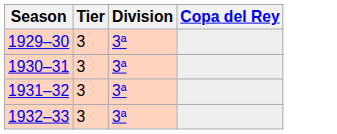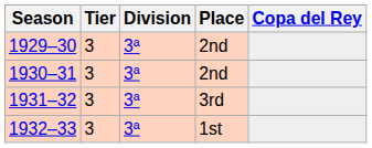 <table class="wikitable">
 <tr style="background:#f0f6fa;">
 <th>Season</th>
 <th>Tier</th>
 <th>Division</th>
+<th>Place</th>
 <th><a href='#'>Copa del Rey</a></th>
 </tr>
 <tr>
 <td style="background:#FFD3BD;"><a href='#'>1929–30</a></td>
 <td style="background:#FFD3BD;">3</td>
 <td style="background:#FFD3BD;"><a href='#'>3ª</a></td>
+<td style="background:#FFD3BD;">2nd</td>
 <th style="background:#efefef;"></th>
 </tr>
 <tr>
 <td style="background:#FFD3BD;"><a href='#'>1930–31</a></td>
 <td style="background:#FFD3BD;">3</td>
 <td style="background:#FFD3BD;"><a href='#'>3ª</a></td>
+<td style="background:#FFD3BD;">2nd</td>
 <th style="background:#efefef;"></th>
 </tr>
 <tr>
 <td style="background:#FFD3BD;"><a href='#'>1931–32</a></td>
 <td style="background:#FFD3BD;">3</td>
 <td style="background:#FFD3BD;"><a href='#'>3ª</a></td>
+<td style="background:#FFD3BD;">3rd</td>
 <th style="background:#efefef;"></th>
 </tr>
 <tr>
 <td style="background:#FFD3BD;"><a href='#'>1932–33</a></td>
 <td style="background:#FFD3BD;">3</td>
 <td style="background:#FFD3BD;"><a href='#'>3ª</a></td>
+<td style="background:#FFD3BD;">1st</td>
 <th style="background:#efefef;"></th>
 </tr>
 </table>
